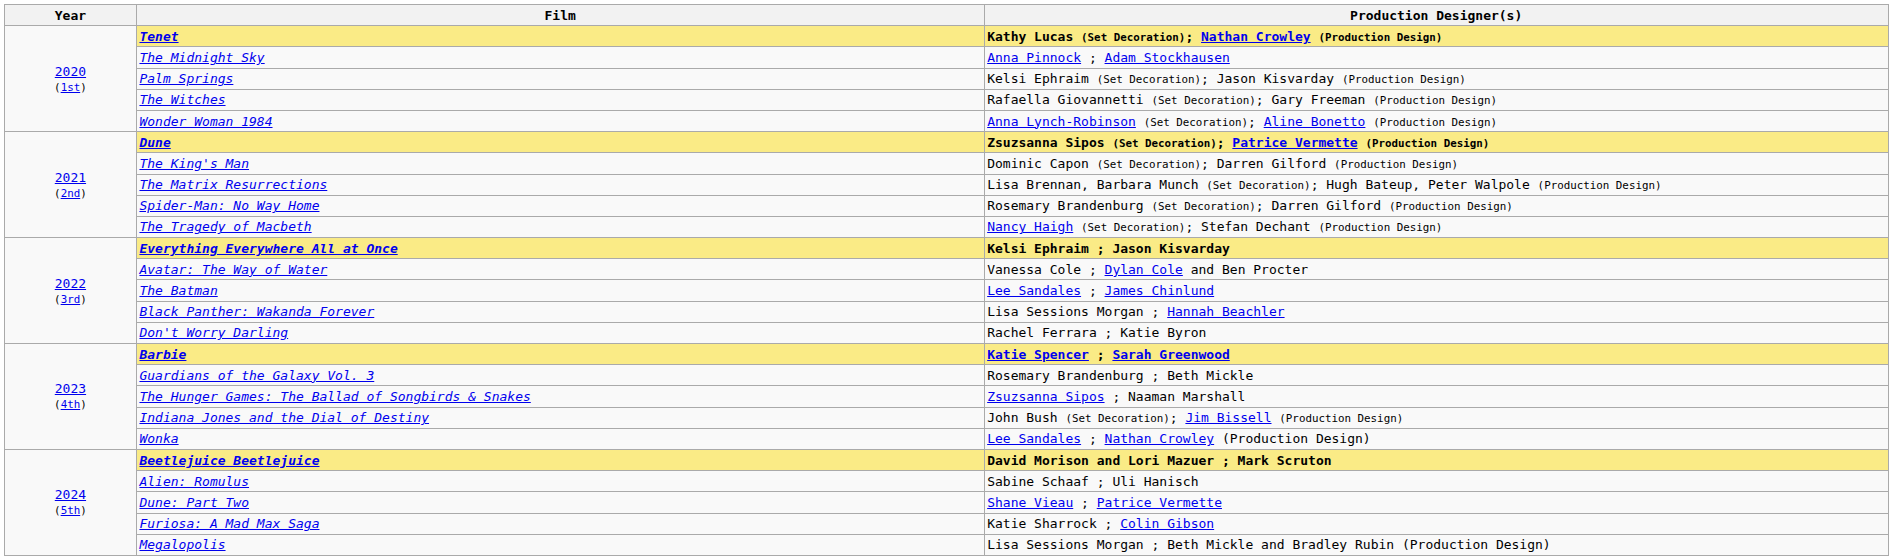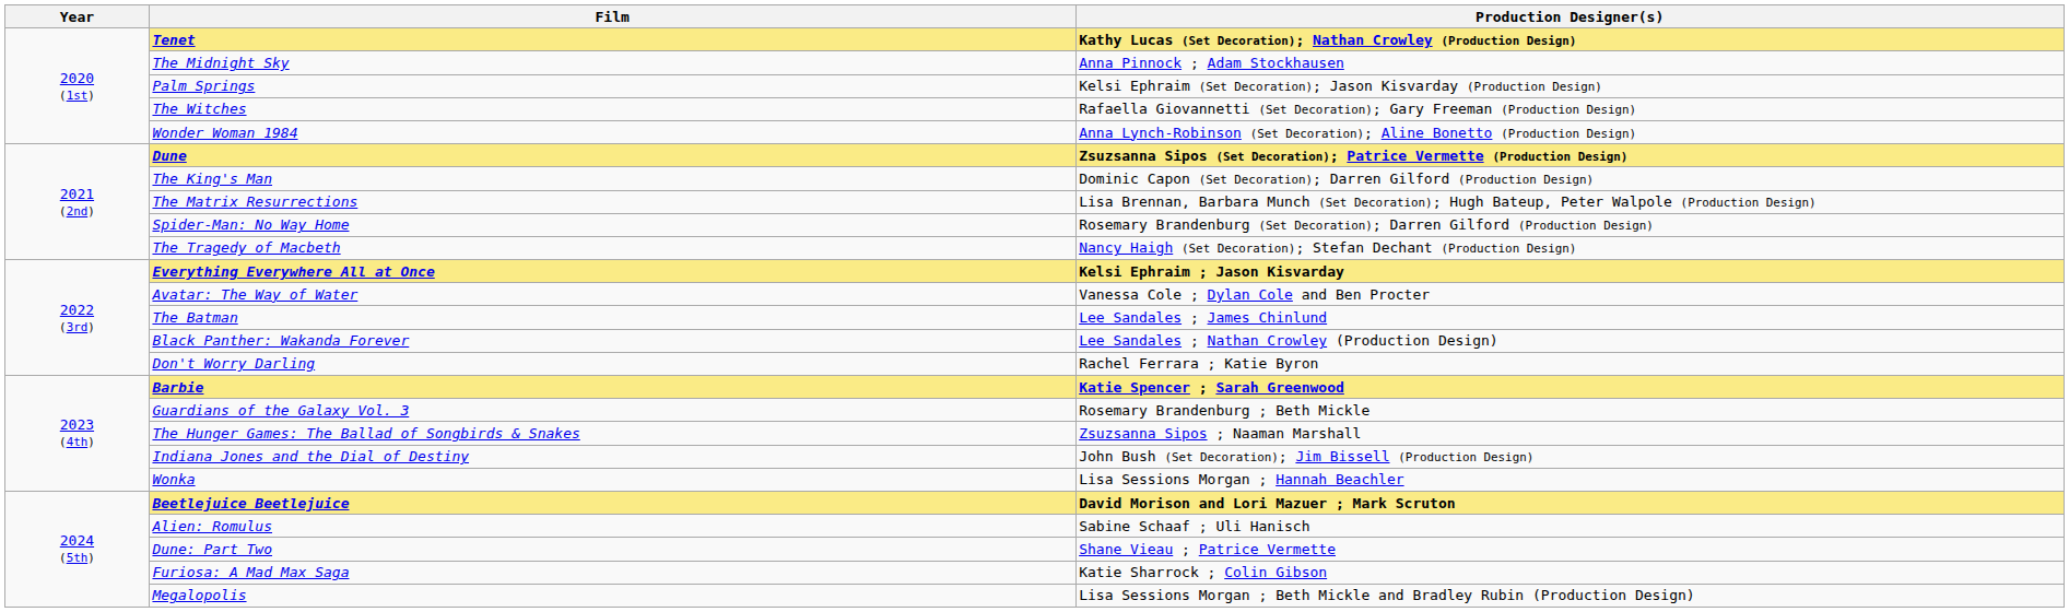 <table class="wikitable" width="95%" cellpadding="5">
 <tr>
 <th width="7%">Year</th>
 <th width="45%">Film</th>
 <th width="50%">Production Designer(s)</th>
 </tr>
 <tr>
 <td rowspan="5" style="text-align:center;"><a href='#'>2020</a><br><small>(<a href='#'>1st</a>)</small><br></td>
 <td style="background:#FAEB86;"><strong><em><a href='#'>Tenet</a></em></strong></td>
 <td style="background:#FAEB86;"><strong>Kathy Lucas <small>(Set Decoration)</small>; <a href='#'>Nathan Crowley</a> <small>(Production Design)</small></strong></td>
 </tr>
 <tr>
 <td><em><a href='#'>The Midnight Sky</a></em></td>
 <td><a href='#'>Anna Pinnock</a> ; <a href='#'>Adam Stockhausen</a> </td>
 </tr>
 <tr>
 <td><em><a href='#'>Palm Springs</a></em></td>
 <td>Kelsi Ephraim <small>(Set Decoration)</small>; Jason Kisvarday <small>(Production Design)</small></td>
 </tr>
 <tr>
 <td><em><a href='#'>The Witches</a></em></td>
 <td>Rafaella Giovannetti <small>(Set Decoration)</small>; Gary Freeman <small>(Production Design)</small></td>
 </tr>
 <tr>
 <td><em><a href='#'>Wonder Woman 1984</a></em></td>
 <td><a href='#'>Anna Lynch-Robinson</a> <small>(Set Decoration)</small>; <a href='#'>Aline Bonetto</a> <small>(Production Design)</small></td>
 </tr>
 <tr>
 <td rowspan="5" style="text-align:center;"><a href='#'>2021</a><br><small>(<a href='#'>2nd</a>)</small><br></td>
 <td style="background:#FAEB86;"><strong><em><a href='#'>Dune</a></em></strong></td>
 <td style="background:#FAEB86;"><strong>Zsuzsanna Sipos <small>(Set Decoration)</small>; <a href='#'>Patrice Vermette</a> <small>(Production Design)</small></strong></td>
 </tr>
 <tr>
 <td><em><a href='#'>The King's Man</a></em></td>
 <td>Dominic Capon <small>(Set Decoration)</small>; Darren Gilford <small>(Production Design)</small></td>
 </tr>
 <tr>
 <td><em><a href='#'>The Matrix Resurrections</a></em></td>
 <td>Lisa Brennan, Barbara Munch <small>(Set Decoration)</small>; Hugh Bateup, Peter Walpole <small>(Production Design)</small></td>
 </tr>
 <tr>
 <td><em><a href='#'>Spider-Man: No Way Home</a></em></td>
 <td>Rosemary Brandenburg <small>(Set Decoration)</small>; Darren Gilford <small>(Production Design)</small></td>
 </tr>
 <tr>
 <td><em><a href='#'>The Tragedy of Macbeth</a></em></td>
 <td><a href='#'>Nancy Haigh</a> <small>(Set Decoration)</small>; Stefan Dechant <small>(Production Design)</small></td>
 </tr>
 <tr>
 <td rowspan="5" style="text-align:center;"><a href='#'>2022</a><br><small>(<a href='#'>3rd</a>)</small><br></td>
 <td style="background:#FAEB86;"><strong><em><a href='#'>Everything Everywhere All at Once</a></em></strong></td>
 <td style="background:#FAEB86;"><strong>Kelsi Ephraim ; Jason Kisvarday </strong></td>
 </tr>
 <tr>
 <td><em><a href='#'>Avatar: The Way of Water</a></em></td>
 <td>Vanessa Cole ; <a href='#'>Dylan Cole</a> and Ben Procter </td>
 </tr>
 <tr>
 <td><em><a href='#'>The Batman</a></em></td>
 <td><a href='#'>Lee Sandales</a> ; <a href='#'>James Chinlund</a> </td>
 </tr>
 <tr>
 <td><em><a href='#'>Black Panther: Wakanda Forever</a></em></td>
-<td>Lisa Sessions Morgan ; <a href='#'>Hannah Beachler</a> </td>
+<td><a href='#'>Lee Sandales</a> ; <a href='#'>Nathan Crowley</a> (Production Design)</td>
 </tr>
 <tr>
 <td><em><a href='#'>Don't Worry Darling</a></em></td>
 <td>Rachel Ferrara ; Katie Byron </td>
 </tr>
 <tr>
 <td rowspan="5" style="text-align:center;"><a href='#'>2023</a><br><small>(<a href='#'>4th</a>)</small><br></td>
 <td style="background:#FAEB86;"><strong><em><a href='#'>Barbie</a></em></strong></td>
 <td style="background:#FAEB86;"><strong><a href='#'>Katie Spencer</a> ; <a href='#'>Sarah Greenwood</a> </strong></td>
 </tr>
 <tr>
 <td><em><a href='#'>Guardians of the Galaxy Vol. 3</a></em></td>
 <td>Rosemary Brandenburg ; Beth Mickle </td>
 </tr>
 <tr>
 <td><em><a href='#'>The Hunger Games: The Ballad of Songbirds & Snakes</a></em></td>
 <td><a href='#'>Zsuzsanna Sipos</a> ; Naaman Marshall </td>
 </tr>
 <tr>
 <td><em><a href='#'>Indiana Jones and the Dial of Destiny</a></em></td>
 <td>John Bush <small>(Set Decoration)</small>; <a href='#'>Jim Bissell</a> <small>(Production Design)</small></td>
 </tr>
 <tr>
 <td><em><a href='#'>Wonka</a></em></td>
-<td><a href='#'>Lee Sandales</a> ; <a href='#'>Nathan Crowley</a> (Production Design)</td>
+<td>Lisa Sessions Morgan ; <a href='#'>Hannah Beachler</a> </td>
 </tr>
 <tr>
 <td rowspan="5" style="text-align:center;"><a href='#'>2024</a><br><small>(<a href='#'>5th</a>)</small><br></td>
 <td style="background:#FAEB86;"><strong><em><a href='#'>Beetlejuice Beetlejuice</a></em></strong></td>
 <td style="background:#FAEB86;"><strong>David Morison and Lori Mazuer ; Mark Scruton </strong></td>
 </tr>
 <tr>
 <td><em><a href='#'>Alien: Romulus</a></em></td>
 <td>Sabine Schaaf ; Uli Hanisch </td>
 </tr>
 <tr>
 <td><em><a href='#'>Dune: Part Two</a></em></td>
 <td><a href='#'>Shane Vieau</a> ; <a href='#'>Patrice Vermette</a> </td>
 </tr>
 <tr>
 <td><em><a href='#'>Furiosa: A Mad Max Saga</a></em></td>
 <td>Katie Sharrock ; <a href='#'>Colin Gibson</a> </td>
 </tr>
 <tr>
 <td><em><a href='#'>Megalopolis</a></em></td>
 <td>Lisa Sessions Morgan ; Beth Mickle and Bradley Rubin (Production Design)</td>
 </tr>
 <tr>
 </tr>
 </table>
